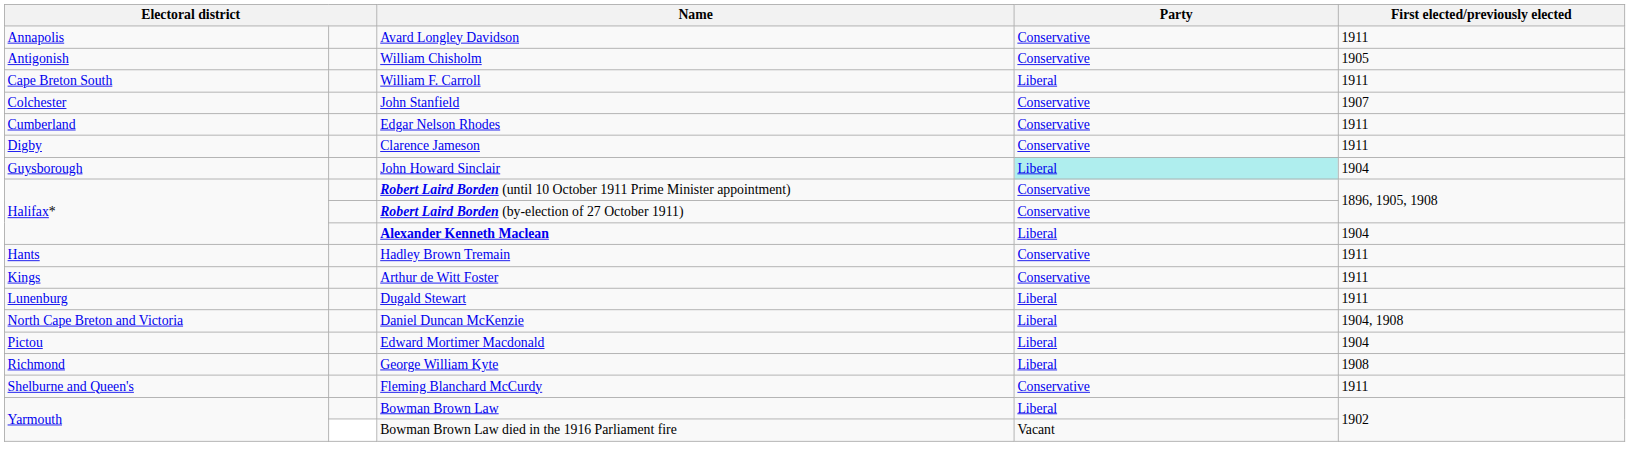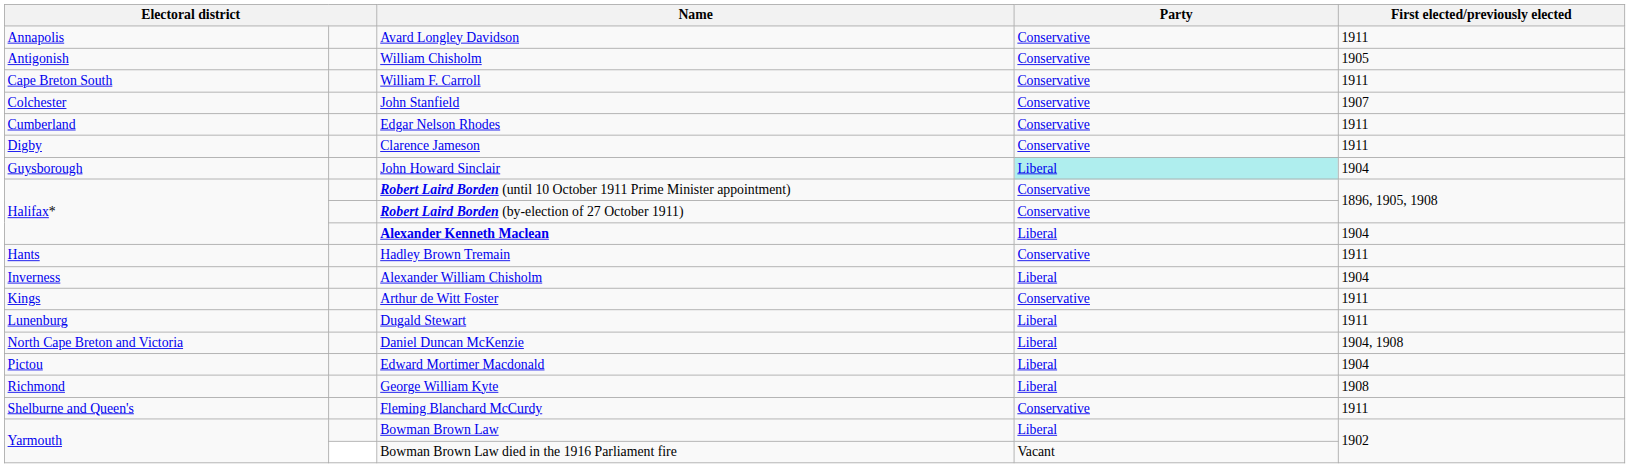 <table class="wikitable" width=95%>
 <tr>
 <th colspan=2 width=23%>Electoral district</th>
 <th>Name</th>
 <th width=20%>Party</th>
 <th>First elected/previously elected</th>
 </tr>
 <tr>
 <td width=20%><a href='#'>Annapolis</a></td>
 <td></td>
 <td><a href='#'>Avard Longley Davidson</a></td>
 <td><a href='#'>Conservative</a></td>
 <td>1911</td>
 </tr>
 <tr>
 <td><a href='#'>Antigonish</a></td>
 <td></td>
 <td><a href='#'>William Chisholm</a></td>
 <td><a href='#'>Conservative</a></td>
 <td>1905</td>
 </tr>
 <tr>
 <td><a href='#'>Cape Breton South</a></td>
 <td></td>
 <td><a href='#'>William F. Carroll</a></td>
-<td><a href='#'>Liberal</a></td>
+<td><a href='#'>Conservative</a></td>
 <td>1911</td>
 </tr>
 <tr>
 <td><a href='#'>Colchester</a></td>
 <td></td>
 <td><a href='#'>John Stanfield</a></td>
 <td><a href='#'>Conservative</a></td>
 <td>1907</td>
 </tr>
 <tr>
 <td><a href='#'>Cumberland</a></td>
 <td></td>
 <td><a href='#'>Edgar Nelson Rhodes</a> </td>
 <td><a href='#'>Conservative</a></td>
 <td>1911</td>
 </tr>
 <tr>
 <td><a href='#'>Digby</a></td>
 <td></td>
 <td><a href='#'>Clarence Jameson</a></td>
 <td><a href='#'>Conservative</a></td>
 <td>1911</td>
 </tr>
 <tr>
 <td><a href='#'>Guysborough</a></td>
 <td></td>
 <td><a href='#'>John Howard Sinclair</a></td>
 <td style="background: paleturquoise;"><a href='#'>Liberal</a></td>
 <td>1904</td>
 </tr>
 <tr>
 <td rowspan=3><a href='#'>Halifax</a>*</td>
 <td></td>
 <td><strong><em><a href='#'>Robert Laird Borden</a></em></strong> (until 10 October 1911 Prime Minister appointment)</td>
 <td><a href='#'>Conservative</a></td>
 <td rowspan=2>1896, 1905, 1908</td>
 </tr>
 <tr>
 <td></td>
 <td><strong><em><a href='#'>Robert Laird Borden</a></em></strong> (by-election of 27 October 1911)</td>
 <td><a href='#'>Conservative</a></td>
 </tr>
 <tr>
 <td></td>
 <td><strong><a href='#'>Alexander Kenneth Maclean</a></strong></td>
 <td><a href='#'>Liberal</a></td>
 <td>1904</td>
 </tr>
 <tr>
 <td><a href='#'>Hants</a></td>
 <td></td>
 <td><a href='#'>Hadley Brown Tremain</a></td>
 <td><a href='#'>Conservative</a></td>
 <td>1911</td>
 </tr>
 <tr>
+<td><a href='#'>Inverness</a></td>
+<td></td>
+<td><a href='#'>Alexander William Chisholm</a></td>
+<td><a href='#'>Liberal</a></td>
+<td>1904</td>
+</tr>
+<tr>
 <td><a href='#'>Kings</a></td>
 <td></td>
 <td><a href='#'>Arthur de Witt Foster</a></td>
 <td><a href='#'>Conservative</a></td>
 <td>1911</td>
 </tr>
 <tr>
 <td><a href='#'>Lunenburg</a></td>
 <td></td>
 <td><a href='#'>Dugald Stewart</a></td>
 <td><a href='#'>Liberal</a></td>
 <td>1911</td>
 </tr>
 <tr>
 <td><a href='#'>North Cape Breton and Victoria</a></td>
 <td></td>
 <td><a href='#'>Daniel Duncan McKenzie</a></td>
 <td><a href='#'>Liberal</a></td>
 <td>1904, 1908</td>
 </tr>
 <tr>
 <td><a href='#'>Pictou</a></td>
 <td></td>
 <td><a href='#'>Edward Mortimer Macdonald</a></td>
 <td><a href='#'>Liberal</a></td>
 <td>1904</td>
 </tr>
 <tr>
 <td><a href='#'>Richmond</a></td>
 <td></td>
 <td><a href='#'>George William Kyte</a></td>
 <td><a href='#'>Liberal</a></td>
 <td>1908</td>
 </tr>
 <tr>
 <td><a href='#'>Shelburne and Queen's</a></td>
 <td></td>
 <td><a href='#'>Fleming Blanchard McCurdy</a> </td>
 <td><a href='#'>Conservative</a></td>
 <td>1911</td>
 </tr>
 <tr>
 <td rowspan=2><a href='#'>Yarmouth</a></td>
 <td></td>
 <td><a href='#'>Bowman Brown Law</a></td>
 <td><a href='#'>Liberal</a></td>
 <td rowspan=2>1902</td>
 </tr>
 <tr>
 <td bgcolor=white></td>
 <td>Bowman Brown Law died in the 1916 Parliament fire</td>
 <td>Vacant</td>
 </tr>
 </table>
